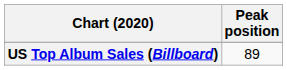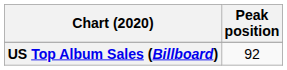 <table class="wikitable sortable plainrowheaders" style="text-align:center">
 <tr>
 <th scope="col">Chart (2020)</th>
 <th scope="col">Peak<br>position</th>
 </tr>
 <tr>
 </tr>
 <tr>
 </tr>
 <tr>
 </tr>
 <tr>
 </tr>
 <tr>
 <th scope="row">US <a href='#'>Top Album Sales</a> (<em><a href='#'>Billboard</a></em>)</th>
-<td>89</td>
+<td>92</td>
 </tr>
 </table>
